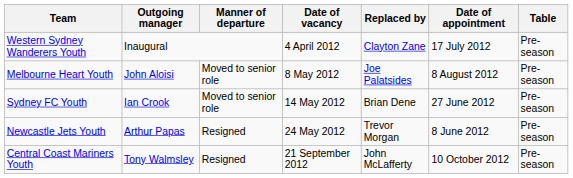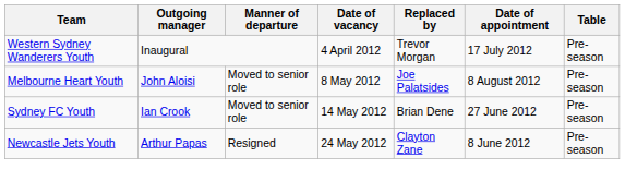 <table class="wikitable sortable">
 <tr>
 <th>Team<br></th>
 <th>Outgoing manager<br></th>
 <th>Manner of departure<br></th>
 <th>Date of vacancy<br></th>
 <th>Replaced by<br></th>
 <th>Date of appointment<br></th>
 <th>Table<br></th>
 </tr>
 <tr>
 <td><a href='#'>Western Sydney Wanderers Youth</a></td>
 <td align=center; colspan=2>Inaugural</td>
 <td>4 April 2012</td>
-<td><a href='#'>Clayton Zane</a></td>
+<td>Trevor Morgan</td>
 <td>17 July 2012</td>
 <td>Pre-season</td>
 </tr>
 <tr>
 <td><a href='#'>Melbourne Heart Youth</a></td>
 <td><a href='#'>John Aloisi</a></td>
 <td>Moved to senior role</td>
 <td>8 May 2012</td>
 <td><a href='#'>Joe Palatsides</a></td>
 <td>8 August 2012</td>
 <td>Pre-season</td>
 </tr>
 <tr>
 <td><a href='#'>Sydney FC Youth</a></td>
 <td><a href='#'>Ian Crook</a></td>
 <td>Moved to senior role</td>
 <td>14 May 2012</td>
 <td>Brian Dene</td>
 <td>27 June 2012</td>
 <td>Pre-season</td>
 </tr>
 <tr>
 <td><a href='#'>Newcastle Jets Youth</a></td>
 <td><a href='#'>Arthur Papas</a></td>
 <td>Resigned</td>
 <td>24 May 2012</td>
-<td>Trevor Morgan</td>
+<td><a href='#'>Clayton Zane</a></td>
 <td>8 June 2012</td>
 <td>Pre-season</td>
 </tr>
-<tr>
-<td><a href='#'>Central Coast Mariners Youth</a></td>
-<td><a href='#'>Tony Walmsley</a></td>
-<td>Resigned</td>
-<td>21 September 2012</td>
-<td>John McLafferty</td>
-<td>10 October 2012</td>
-<td>Pre-season</td>
-</tr>
 </table>
